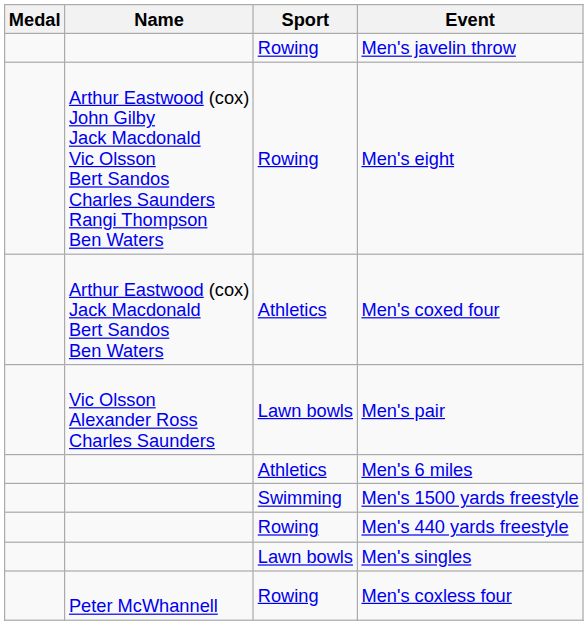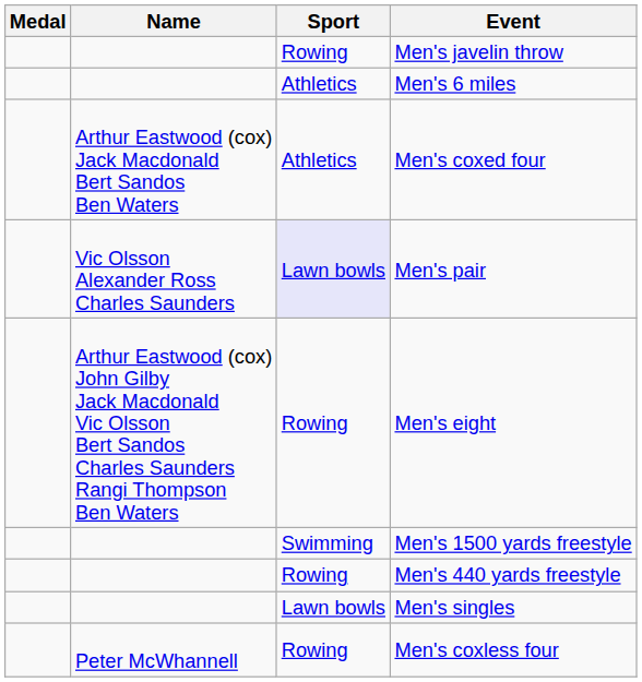 <table class="wikitable sortable" style="font-size: 95%;">
 <tr>
 <th>Medal</th>
 <th>Name</th>
 <th>Sport</th>
 <th>Event</th>
 </tr>
 <tr>
 <td></td>
 <td></td>
 <td><a href='#'>Rowing</a></td>
 <td><a href='#'>Men's javelin throw</a></td>
 </tr>
 <tr>
 <td></td>
-<td><br><a href='#'>Arthur Eastwood</a> (cox)<br><a href='#'>John Gilby</a><br><a href='#'>Jack Macdonald</a><br><a href='#'>Vic Olsson</a><br><a href='#'>Bert Sandos</a><br><a href='#'>Charles Saunders</a><br><a href='#'>Rangi Thompson</a><br><a href='#'>Ben Waters</a></td>
-<td><a href='#'>Rowing</a></td>
-<td><a href='#'>Men's eight</a></td>
+<td></td>
+<td><a href='#'>Athletics</a></td>
+<td><a href='#'>Men's 6 miles</a></td>
 </tr>
 <tr>
 <td></td>
 <td><br><a href='#'>Arthur Eastwood</a> (cox)<br><a href='#'>Jack Macdonald</a><br><a href='#'>Bert Sandos</a><br><a href='#'>Ben Waters</a></td>
 <td><a href='#'>Athletics</a></td>
 <td><a href='#'>Men's coxed four</a></td>
 </tr>
 <tr>
 <td></td>
 <td><br><a href='#'>Vic Olsson</a><br><a href='#'>Alexander Ross</a><br><a href='#'>Charles Saunders</a></td>
-<td><a href='#'>Lawn bowls</a></td>
+<td style="background: lavender;"><a href='#'>Lawn bowls</a></td>
 <td><a href='#'>Men's pair</a></td>
 </tr>
 <tr>
 <td></td>
-<td></td>
-<td><a href='#'>Athletics</a></td>
-<td><a href='#'>Men's 6 miles</a></td>
+<td><br><a href='#'>Arthur Eastwood</a> (cox)<br><a href='#'>John Gilby</a><br><a href='#'>Jack Macdonald</a><br><a href='#'>Vic Olsson</a><br><a href='#'>Bert Sandos</a><br><a href='#'>Charles Saunders</a><br><a href='#'>Rangi Thompson</a><br><a href='#'>Ben Waters</a></td>
+<td><a href='#'>Rowing</a></td>
+<td><a href='#'>Men's eight</a></td>
 </tr>
 <tr>
 <td></td>
 <td></td>
 <td><a href='#'>Swimming</a></td>
 <td><a href='#'>Men's 1500 yards freestyle</a></td>
 </tr>
 <tr>
 <td></td>
 <td></td>
 <td><a href='#'>Rowing</a></td>
 <td><a href='#'>Men's 440 yards freestyle</a></td>
 </tr>
 <tr>
 <td></td>
 <td></td>
 <td><a href='#'>Lawn bowls</a></td>
 <td><a href='#'>Men's singles</a></td>
 </tr>
 <tr>
 <td></td>
 <td><br><a href='#'>Peter McWhannell</a></td>
 <td><a href='#'>Rowing</a></td>
 <td><a href='#'>Men's coxless four</a></td>
 </tr>
 </table>
